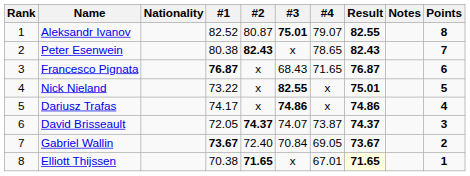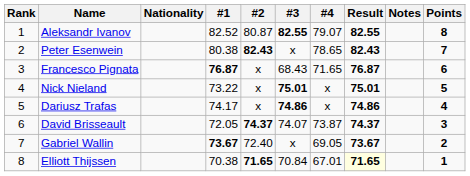 <table class="wikitable sortable" style="text-align:center">
 <tr>
 <th>Rank</th>
 <th>Name</th>
 <th>Nationality</th>
 <th>#1</th>
 <th>#2</th>
 <th>#3</th>
 <th>#4</th>
 <th>Result</th>
 <th>Notes</th>
 <th>Points</th>
 </tr>
 <tr>
 <td>1</td>
 <td align=left><a href='#'>Aleksandr Ivanov</a></td>
 <td align=left></td>
 <td>82.52</td>
 <td>80.87</td>
-<td><strong>75.01</strong></td>
+<td><strong>82.55</strong></td>
 <td>79.07</td>
 <td><strong>82.55</strong></td>
 <td></td>
 <td><strong>8</strong></td>
 </tr>
 <tr>
 <td>2</td>
 <td align=left><a href='#'>Peter Esenwein</a></td>
 <td align=left></td>
 <td>80.38</td>
 <td><strong>82.43</strong></td>
 <td>x</td>
 <td>78.65</td>
 <td><strong>82.43</strong></td>
 <td></td>
 <td><strong>7</strong></td>
 </tr>
 <tr>
 <td>3</td>
 <td align=left><a href='#'>Francesco Pignata</a></td>
 <td align=left></td>
 <td><strong>76.87</strong></td>
 <td>x</td>
 <td>68.43</td>
 <td>71.65</td>
 <td><strong>76.87</strong></td>
 <td></td>
 <td><strong>6</strong></td>
 </tr>
 <tr>
 <td>4</td>
 <td align=left><a href='#'>Nick Nieland</a></td>
 <td align=left></td>
 <td>73.22</td>
 <td>x</td>
-<td><strong>82.55</strong></td>
+<td><strong>75.01</strong></td>
 <td>x</td>
 <td><strong>75.01</strong></td>
 <td></td>
 <td><strong>5</strong></td>
 </tr>
 <tr>
 <td>5</td>
 <td align=left><a href='#'>Dariusz Trafas</a></td>
 <td align=left></td>
 <td>74.17</td>
 <td>x</td>
 <td><strong>74.86</strong></td>
 <td>x</td>
 <td><strong>74.86</strong></td>
 <td></td>
 <td><strong>4</strong></td>
 </tr>
 <tr>
 <td>6</td>
 <td align=left><a href='#'>David Brisseault</a></td>
 <td align=left></td>
 <td>72.05</td>
 <td><strong>74.37</strong></td>
 <td>74.07</td>
 <td>73.87</td>
 <td><strong>74.37</strong></td>
 <td></td>
 <td><strong>3</strong></td>
 </tr>
 <tr>
 <td>7</td>
 <td align=left><a href='#'>Gabriel Wallin</a></td>
 <td align=left></td>
 <td><strong>73.67</strong></td>
 <td>72.40</td>
-<td>70.84</td>
+<td>x</td>
 <td>69.05</td>
 <td><strong>73.67</strong></td>
 <td></td>
 <td><strong>2</strong></td>
 </tr>
 <tr>
 <td>8</td>
 <td align=left><a href='#'>Elliott Thijssen</a></td>
 <td align=left></td>
 <td>70.38</td>
 <td><strong>71.65</strong></td>
-<td>x</td>
+<td>70.84</td>
 <td>67.01</td>
 <td style="background: lightyellow;"><strong>71.65</strong></td>
 <td></td>
 <td><strong>1</strong></td>
 </tr>
 </table>
